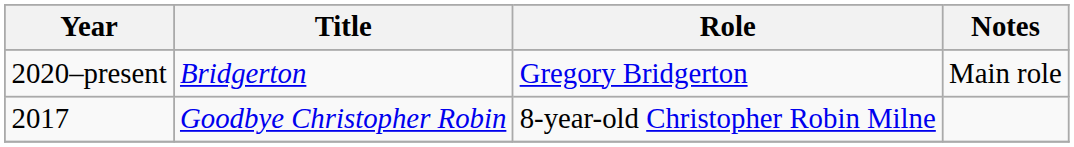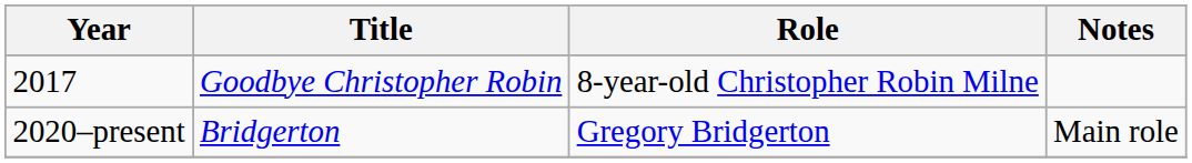 <table class="wikitable sortable">
 <tr>
 <th>Year</th>
 <th>Title</th>
 <th>Role</th>
 <th class="unsortable">Notes</th>
 </tr>
 <tr>
+<td>2017</td>
+<td><em><a href='#'>Goodbye Christopher Robin</a></em></td>
+<td>8-year-old <a href='#'>Christopher Robin Milne</a></td>
+<td></td>
+</tr>
+<tr>
 <td>2020–present</td>
 <td><em><a href='#'>Bridgerton</a></em></td>
 <td><a href='#'>Gregory Bridgerton</a></td>
 <td>Main role</td>
 </tr>
 <tr>
-<td>2017</td>
-<td><em><a href='#'>Goodbye Christopher Robin</a></em></td>
-<td>8-year-old <a href='#'>Christopher Robin Milne</a></td>
-<td></td>
-</tr>
-<tr>
 </tr>
 </table>
